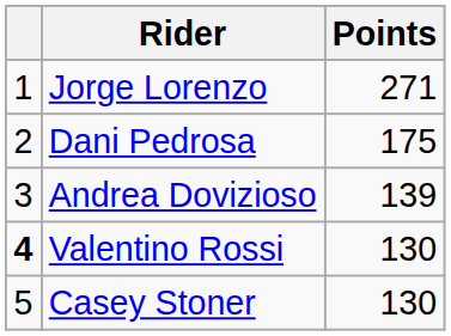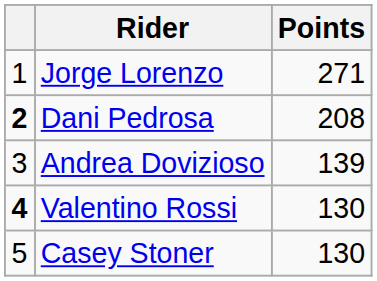 <table class="wikitable" style="font-size: 95%;">
 <tr>
 <th></th>
 <th>Rider</th>
 <th>Points</th>
 </tr>
 <tr>
 <td align=center>1</td>
 <td> <a href='#'>Jorge Lorenzo</a></td>
 <td align=right>271</td>
 </tr>
 <tr>
-<td align=center>2</td>
+<td align=center><strong>2</strong></td>
 <td> <a href='#'>Dani Pedrosa</a></td>
-<td align=right>175</td>
+<td align=right>208</td>
 </tr>
 <tr>
 <td align=center>3</td>
 <td> <a href='#'>Andrea Dovizioso</a></td>
 <td align=right>139</td>
 </tr>
 <tr>
 <td align=center><strong>4</strong></td>
 <td> <a href='#'>Valentino Rossi</a></td>
 <td align=right>130</td>
 </tr>
 <tr>
 <td align=center>5</td>
 <td> <a href='#'>Casey Stoner</a></td>
 <td align=right>130</td>
 </tr>
 </table>
